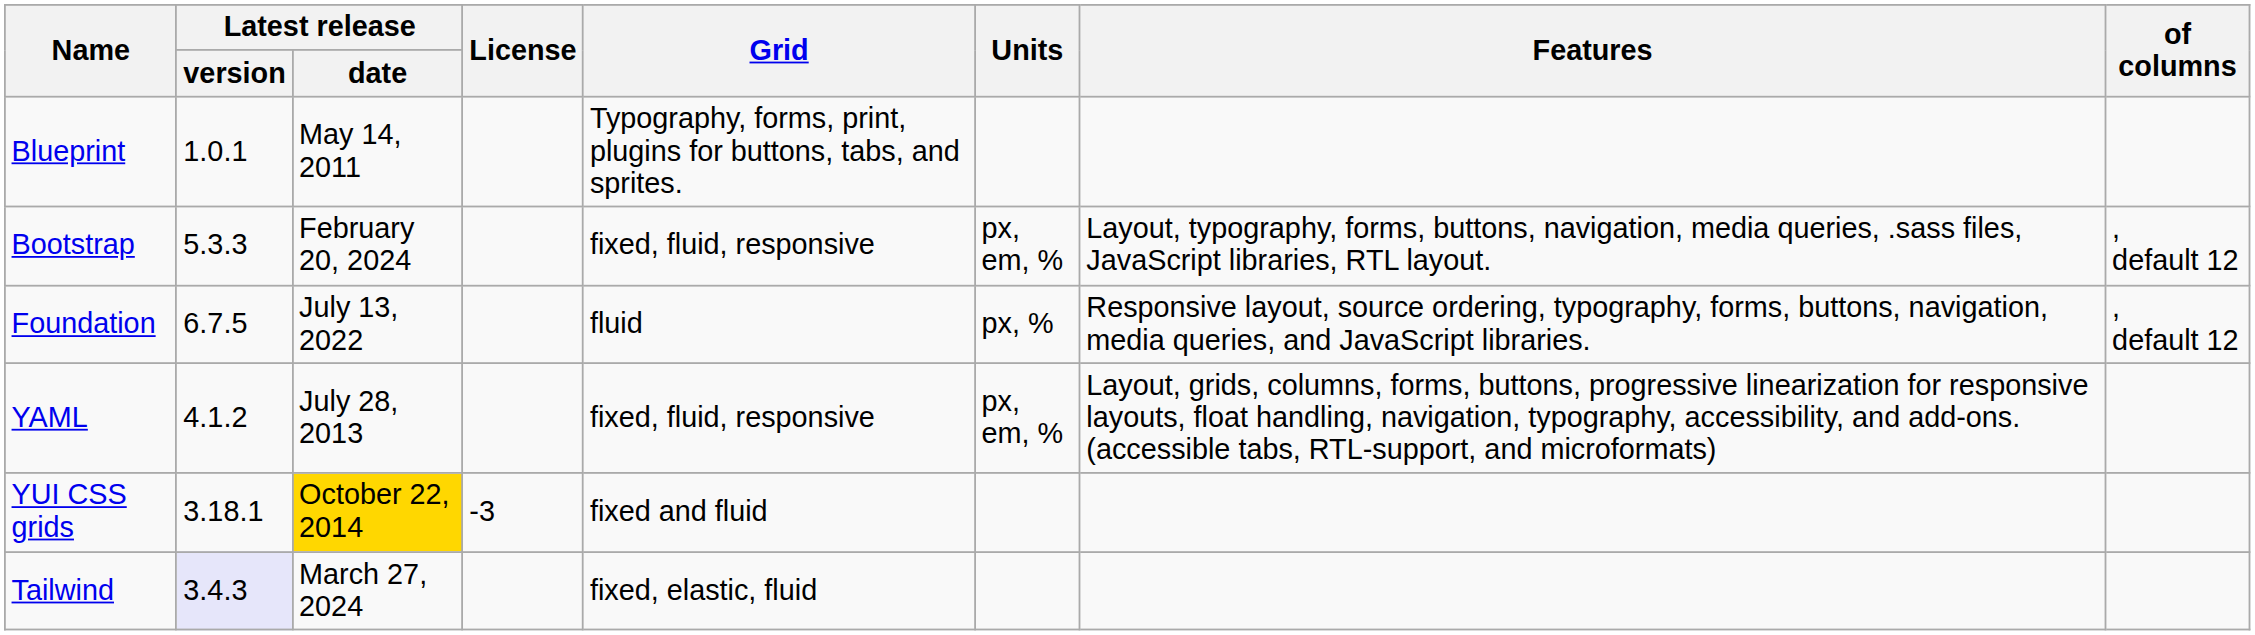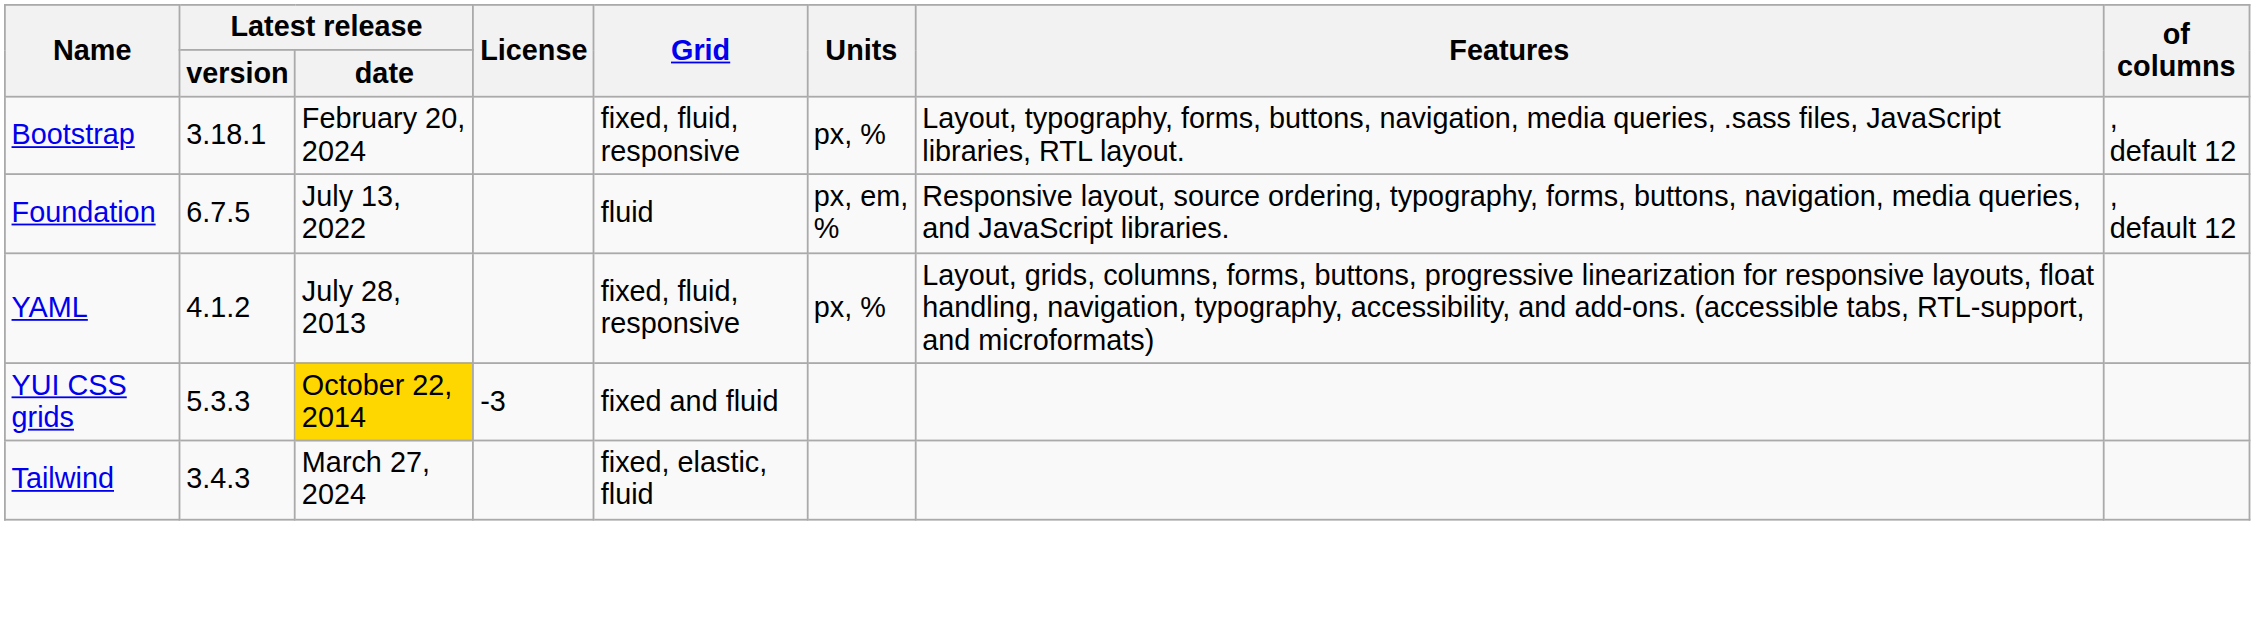 <table class="wikitable sortable sort-under col3right">
 <tr>
 <th rowspan="2">Name</th>
 <th colspan="2">Latest release</th>
 <th rowspan="2">License</th>
 <th rowspan="2"><a href='#'>Grid</a></th>
 <th rowspan="2">Units</th>
 <th rowspan="2">Features</th>
 <th rowspan="2"> of columns</th>
 </tr>
 <tr>
 <th>version</th>
 <th>date</th>
 </tr>
 <tr>
-<td><a href='#'>Blueprint</a></td>
-<td>1.0.1</td>
-<td data-sort-value=20110514>May 14, 2011</td>
-<td></td>
-<td>Typography, forms, print, plugins for buttons, tabs, and sprites.</td>
-<td></td>
-<td></td>
-<td></td>
-</tr>
-<tr>
 <td><a href='#'>Bootstrap</a></td>
-<td>5.3.3</td>
+<td>3.18.1</td>
 <td data-sort-value=20220907>February 20, 2024</td>
 <td></td>
 <td>fixed, fluid, responsive</td>
-<td>px, em, %</td>
+<td>px, %</td>
 <td>Layout, typography, forms, buttons, navigation, media queries, .sass files, JavaScript libraries, RTL layout.</td>
 <td>,<br>default 12</td>
 </tr>
 <tr>
 <td><a href='#'>Foundation</a></td>
 <td>6.7.5</td>
 <td data-sort-value=20200408>July 13, 2022</td>
 <td></td>
 <td>fluid</td>
-<td>px, %</td>
+<td>px, em, %</td>
 <td>Responsive layout, source ordering, typography, forms, buttons, navigation, media queries, and JavaScript libraries.</td>
 <td>,<br>default 12</td>
 </tr>
 <tr>
 <td><a href='#'>YAML</a></td>
 <td>4.1.2</td>
 <td data-sort-value=20130728>July 28, 2013</td>
 <td></td>
 <td>fixed, fluid, responsive</td>
-<td>px, em, %</td>
+<td>px, %</td>
 <td>Layout, grids, columns, forms, buttons, progressive linearization for responsive layouts, float handling, navigation, typography, accessibility, and add-ons. (accessible tabs, RTL-support, and microformats)</td>
 <td></td>
 </tr>
 <tr>
 <td><a href='#'>YUI CSS grids</a></td>
-<td>3.18.1</td>
+<td>5.3.3</td>
 <td data-sort-value=20141022 style="background: gold;">October 22, 2014</td>
 <td>-3</td>
 <td>fixed and fluid</td>
 <td></td>
 <td></td>
 <td></td>
 </tr>
 <tr>
 <td><a href='#'>Tailwind</a></td>
-<td style="background: lavender;">3.4.3</td>
+<td>3.4.3</td>
 <td data-sort-value=20140324>March 27, 2024</td>
 <td></td>
 <td>fixed, elastic, fluid</td>
 <td></td>
 <td></td>
 <td></td>
 </tr>
 </table>
